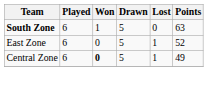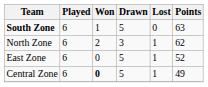 <table class="wikitable">
 <tr>
 <th>Team</th>
 <th>Played</th>
 <th>Won</th>
 <th>Drawn</th>
 <th>Lost</th>
 <th>Points</th>
 </tr>
 <tr>
 <td><strong>South Zone</strong></td>
 <td>6</td>
 <td>1</td>
 <td>5</td>
 <td>0</td>
 <td>63</td>
+</tr>
+<tr>
+<td>North Zone</td>
+<td>6</td>
+<td>2</td>
+<td>3</td>
+<td>1</td>
+<td>62</td>
 </tr>
 <tr>
 <td>East Zone</td>
 <td>6</td>
 <td>0</td>
 <td>5</td>
 <td>1</td>
 <td>52</td>
 </tr>
 <tr>
 <td>Central Zone</td>
 <td>6</td>
 <td><strong>0</strong></td>
 <td>5</td>
 <td>1</td>
 <td>49</td>
 </tr>
 <tr>
 </tr>
 </table>
